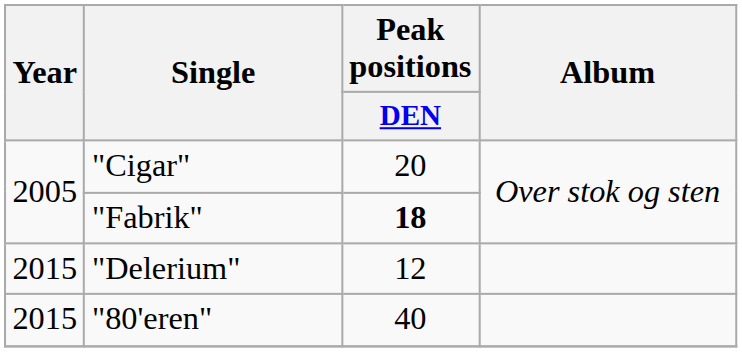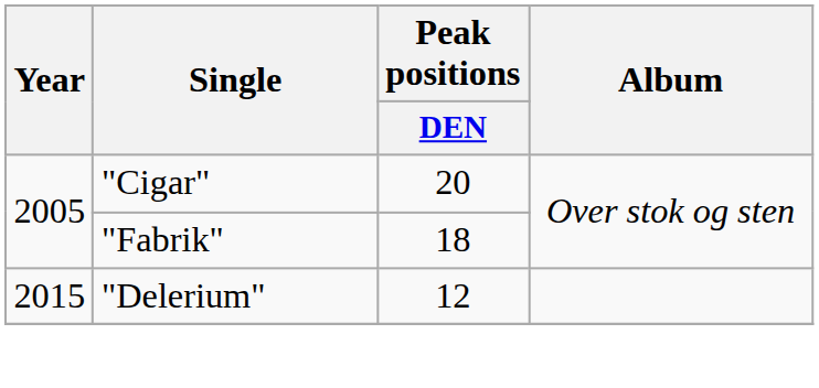 <table class="wikitable">
 <tr>
 <th align="center" rowspan="2" width="10">Year</th>
 <th align="center" rowspan="2" width="120">Single</th>
 <th align="center" colspan="1" width="20">Peak positions</th>
 <th align="center" rowspan="2" width="120">Album</th>
 </tr>
 <tr>
 <th scope="col" style="width:3em;font-size:90%;"><a href='#'>DEN</a><br></th>
 </tr>
 <tr>
 <td style="text-align:center;" rowspan=2>2005</td>
 <td>"Cigar"</td>
 <td style="text-align:center;">20</td>
 <td style="text-align:center;" rowspan=2><em>Over stok og sten</em></td>
 </tr>
 <tr>
 <td>"Fabrik"</td>
-<td style="text-align:center;"><strong>18</strong></td>
+<td style="text-align:center;">18</td>
 </tr>
 <tr>
 <td style="text-align:center;" rowspan=1>2015</td>
 <td>"Delerium"</td>
 <td style="text-align:center;">12</td>
 <td style="text-align:center;" rowspan=1></td>
 </tr>
 <tr>
-<td style="text-align:center;" rowspan=1>2015</td>
-<td>"80'eren"</td>
-<td style="text-align:center;">40</td>
-<td style="text-align:center;" rowspan=1></td>
-</tr>
-<tr>
 </tr>
 </table>
